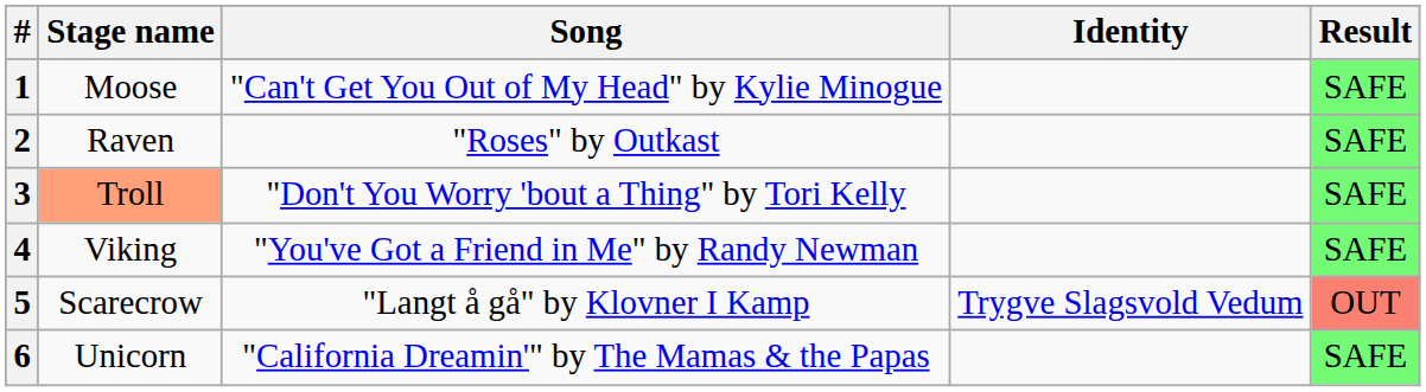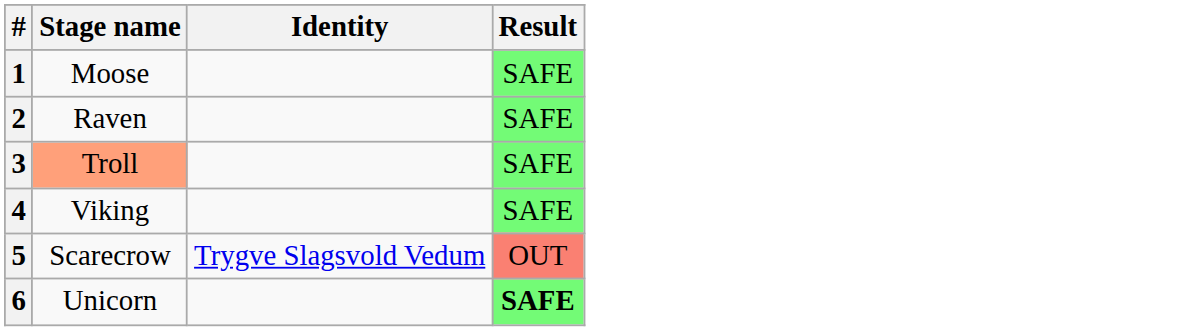 <table class="wikitable plainrowheaders" style="text-align: center;">
 <tr>
 <th>#</th>
 <th>Stage name</th>
-<th>Song</th>
 <th>Identity</th>
 <th>Result</th>
 </tr>
 <tr>
 <th>1</th>
 <td>Moose</td>
-<td>"<a href='#'>Can't Get You Out of My Head</a>" by <a href='#'>Kylie Minogue</a></td>
 <td></td>
 <td bgcolor="#73FB76">SAFE</td>
 </tr>
 <tr>
 <th>2</th>
 <td>Raven</td>
-<td>"<a href='#'>Roses</a>" by <a href='#'>Outkast</a></td>
 <td></td>
 <td bgcolor="#73FB76">SAFE</td>
 </tr>
 <tr>
 <th>3</th>
 <td style="background: lightsalmon;">Troll</td>
-<td>"<a href='#'>Don't You Worry 'bout a Thing</a>" by <a href='#'>Tori Kelly</a></td>
 <td></td>
 <td bgcolor="#73FB76">SAFE</td>
 </tr>
 <tr>
 <th>4</th>
 <td>Viking</td>
-<td>"<a href='#'>You've Got a Friend in Me</a>" by <a href='#'>Randy Newman</a></td>
 <td></td>
 <td bgcolor="#73FB76">SAFE</td>
 </tr>
 <tr>
 <th>5</th>
 <td>Scarecrow</td>
-<td>"Langt å gå" by <a href='#'>Klovner I Kamp</a></td>
 <td><a href='#'>Trygve Slagsvold Vedum</a></td>
 <td bgcolor=salmon>OUT</td>
 </tr>
 <tr>
 <th>6</th>
 <td>Unicorn</td>
-<td>"<a href='#'>California Dreamin'</a>" by <a href='#'>The Mamas & the Papas</a></td>
 <td></td>
-<td bgcolor="#73FB76">SAFE</td>
+<td bgcolor="#73FB76"><strong>SAFE</strong></td>
 </tr>
 </table>
